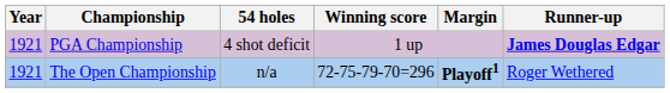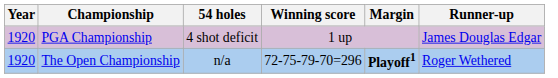 <table class="wikitable">
 <tr>
 <th>Year</th>
 <th>Championship</th>
 <th>54 holes</th>
 <th>Winning score</th>
 <th>Margin</th>
 <th>Runner-up</th>
 </tr>
 <tr style="background:thistle;">
-<td align=center><a href='#'>1921</a></td>
+<td align=center><a href='#'>1920</a></td>
 <td><a href='#'>PGA Championship</a></td>
 <td>4 shot deficit</td>
 <td colspan="2" style="text-align:center;">1 up</td>
-<td><strong>  <a href='#'>James Douglas Edgar</a></strong></td>
+<td>  <a href='#'>James Douglas Edgar</a></td>
 </tr>
 <tr style="background:#ABCDEF;">
-<td align=center><a href='#'>1921</a></td>
+<td align=center><a href='#'>1920</a></td>
 <td><a href='#'>The Open Championship</a></td>
 <td align=center>n/a</td>
 <td>72-75-79-70=296</td>
 <td><strong>Playoff<sup>1</sup></strong></td>
 <td> <a href='#'>Roger Wethered</a></td>
 </tr>
 </table>
